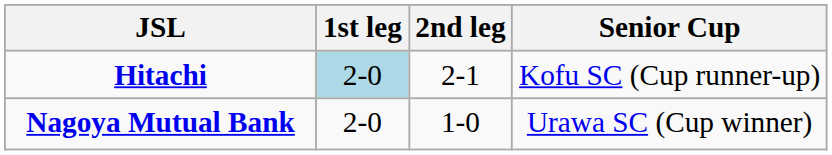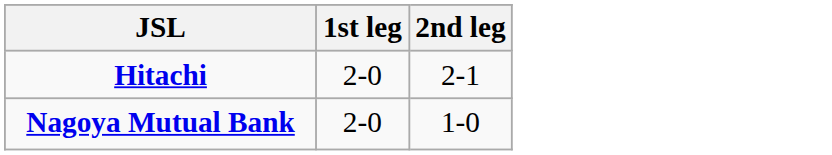 <table class="wikitable">
 <tr align=center>
 <th>JSL</th>
 <th>1st leg</th>
 <th>2nd leg</th>
-<th>Senior Cup</th>
 </tr>
 <tr align=center>
 <td><strong><a href='#'>Hitachi</a></strong></td>
-<td style="background: lightblue;">2-0</td>
+<td>2-0</td>
 <td>2-1</td>
-<td><a href='#'>Kofu SC</a> (Cup runner-up)</td>
 </tr>
 <tr align=center>
 <td><strong><a href='#'>Nagoya Mutual Bank</a></strong>　</td>
 <td>2-0</td>
 <td>1-0</td>
-<td><a href='#'>Urawa SC</a> (Cup winner)</td>
 </tr>
 </table>
